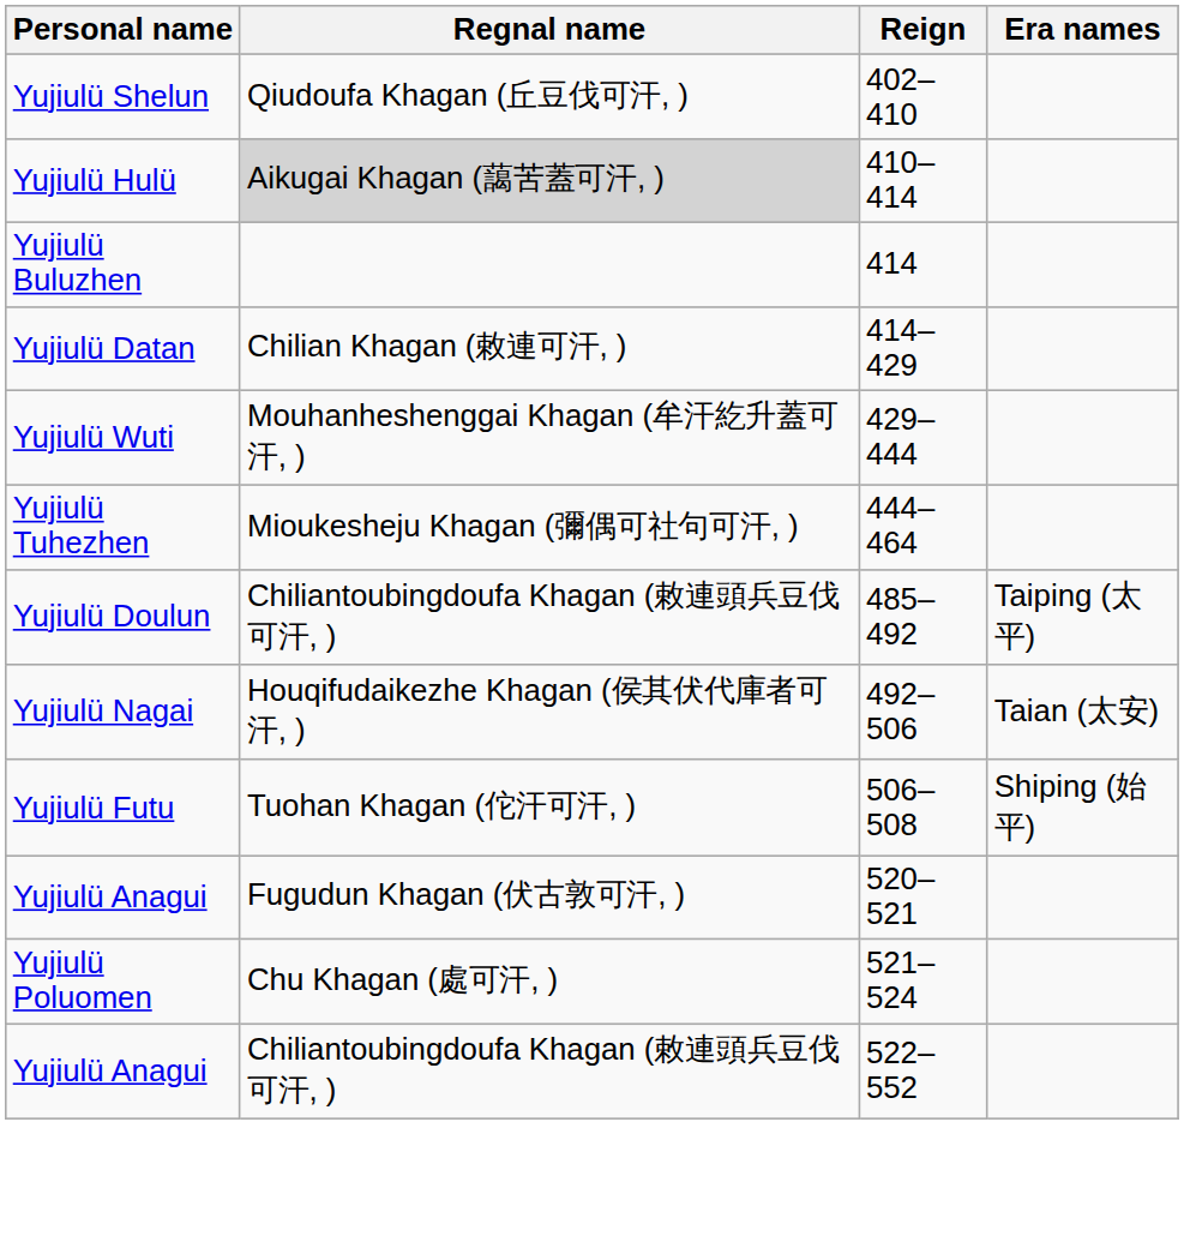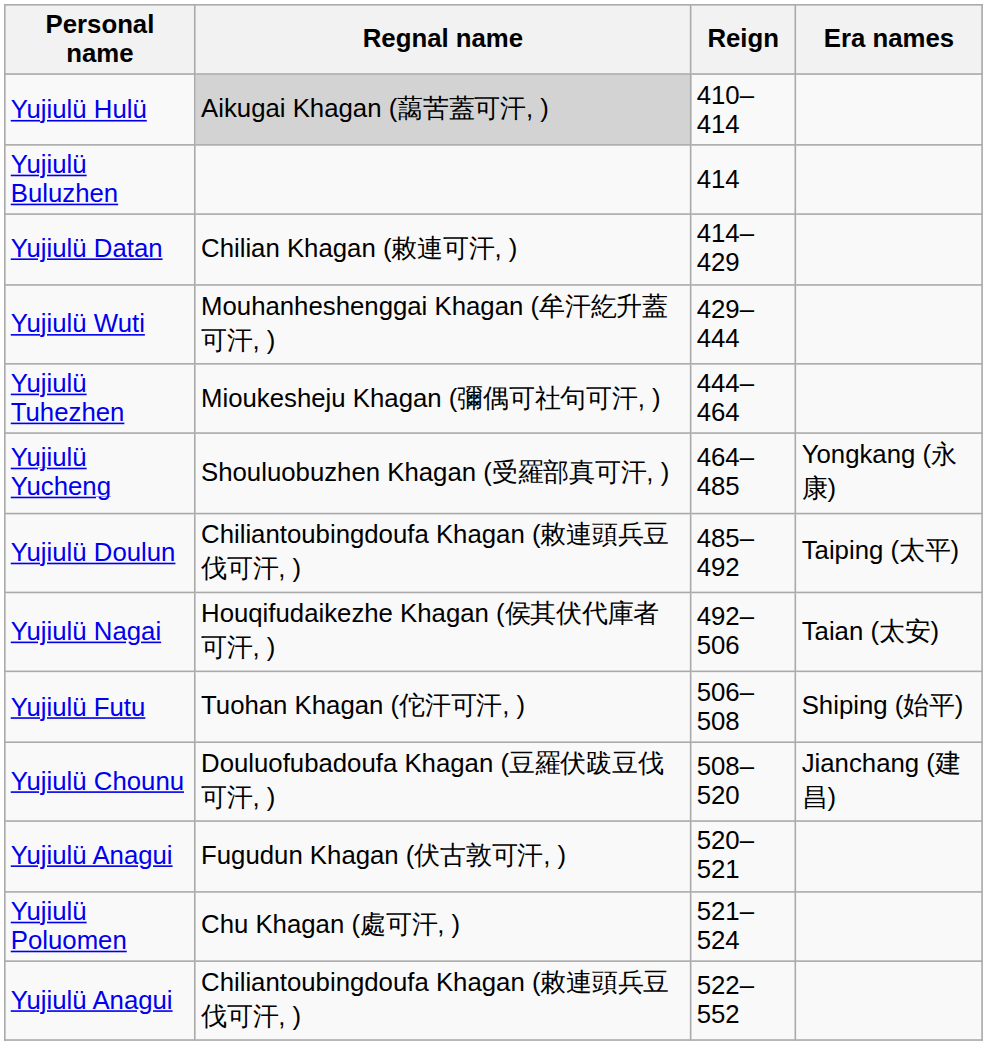 <table class="wikitable">
 <tr>
 <th>Personal name</th>
 <th>Regnal name</th>
 <th>Reign</th>
 <th>Era names</th>
-</tr>
-<tr>
-<td><a href='#'>Yujiulü Shelun</a></td>
-<td>Qiudoufa Khagan (丘豆伐可汗, )</td>
-<td>402–410</td>
-<td></td>
 </tr>
 <tr>
 <td><a href='#'>Yujiulü Hulü</a></td>
 <td style="background: lightgrey;">Aikugai Khagan (藹苦蓋可汗, )</td>
 <td>410–414</td>
 <td></td>
 </tr>
 <tr>
 <td><a href='#'>Yujiulü Buluzhen</a></td>
 <td></td>
 <td>414</td>
 <td></td>
 </tr>
 <tr>
 <td><a href='#'>Yujiulü Datan</a></td>
 <td>Chilian Khagan (敕連可汗, )</td>
 <td>414–429</td>
 <td></td>
 </tr>
 <tr>
 <td><a href='#'>Yujiulü Wuti</a></td>
 <td>Mouhanheshenggai Khagan (牟汗紇升蓋可汗, )</td>
 <td>429–444</td>
 <td></td>
 </tr>
 <tr>
 <td><a href='#'>Yujiulü Tuhezhen</a></td>
 <td>Mioukesheju Khagan (彌偶可社句可汗, )</td>
 <td>444–464</td>
 <td></td>
 </tr>
 <tr>
+<td><a href='#'>Yujiulü Yucheng</a></td>
+<td>Shouluobuzhen Khagan (受羅部真可汗, )</td>
+<td>464–485</td>
+<td>Yongkang (永康)</td>
+</tr>
+<tr>
 <td><a href='#'>Yujiulü Doulun</a></td>
 <td>Chiliantoubingdoufa Khagan (敕連頭兵豆伐可汗, )</td>
 <td>485–492</td>
 <td>Taiping (太平)</td>
 </tr>
 <tr>
 <td><a href='#'>Yujiulü Nagai</a></td>
 <td>Houqifudaikezhe Khagan (侯其伏代庫者可汗, )</td>
 <td>492–506</td>
 <td>Taian (太安)</td>
 </tr>
 <tr>
 <td><a href='#'>Yujiulü Futu</a></td>
 <td>Tuohan Khagan (佗汗可汗, )</td>
 <td>506–508</td>
 <td>Shiping (始平)</td>
+</tr>
+<tr>
+<td><a href='#'>Yujiulü Chounu</a></td>
+<td>Douluofubadoufa Khagan (豆羅伏跋豆伐可汗, )</td>
+<td>508–520</td>
+<td>Jianchang (建昌)</td>
 </tr>
 <tr>
 <td><a href='#'>Yujiulü Anagui</a></td>
 <td>Fugudun Khagan (伏古敦可汗, )</td>
 <td>520–521</td>
 <td></td>
 </tr>
 <tr>
 <td><a href='#'>Yujiulü Poluomen</a></td>
 <td>Chu Khagan (處可汗, )</td>
 <td>521–524</td>
 <td></td>
 </tr>
 <tr>
 <td><a href='#'>Yujiulü Anagui</a></td>
 <td>Chiliantoubingdoufa Khagan (敕連頭兵豆伐可汗, )</td>
 <td>522–552</td>
 <td></td>
 </tr>
 </table>
